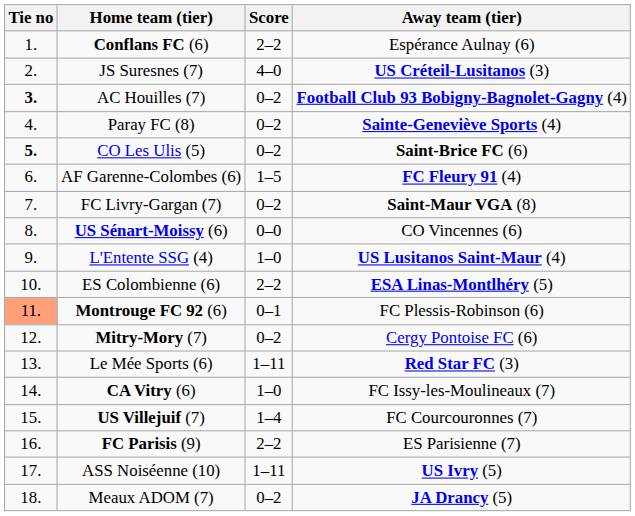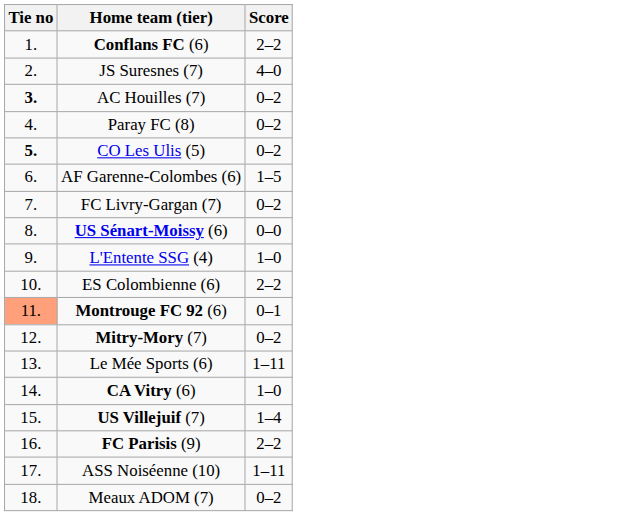 <table class="wikitable" style="text-align: center">
 <tr>
 <th>Tie no</th>
 <th>Home team (tier)</th>
 <th>Score</th>
-<th>Away team (tier)</th>
 </tr>
 <tr>
 <td>1.</td>
 <td><strong>Conflans FC</strong> (6)</td>
 <td>2–2 </td>
-<td>Espérance Aulnay (6)</td>
 </tr>
 <tr>
 <td>2.</td>
 <td>JS Suresnes (7)</td>
 <td>4–0</td>
-<td><strong><a href='#'>US Créteil-Lusitanos</a></strong> (3)</td>
 </tr>
 <tr>
 <td><strong>3.</strong></td>
 <td>AC Houilles (7)</td>
 <td>0–2</td>
-<td><strong><a href='#'>Football Club 93 Bobigny-Bagnolet-Gagny</a></strong> (4)</td>
 </tr>
 <tr>
 <td>4.</td>
 <td>Paray FC (8)</td>
 <td>0–2</td>
-<td><strong><a href='#'>Sainte-Geneviève Sports</a></strong> (4)</td>
 </tr>
 <tr>
 <td><strong>5.</strong></td>
 <td><a href='#'>CO Les Ulis</a> (5)</td>
 <td>0–2</td>
-<td><strong>Saint-Brice FC</strong> (6)</td>
 </tr>
 <tr>
 <td>6.</td>
 <td>AF Garenne-Colombes (6)</td>
 <td>1–5</td>
-<td><strong><a href='#'>FC Fleury 91</a></strong> (4)</td>
 </tr>
 <tr>
 <td>7.</td>
 <td>FC Livry-Gargan (7)</td>
 <td>0–2</td>
-<td><strong>Saint-Maur VGA</strong> (8)</td>
 </tr>
 <tr>
 <td>8.</td>
 <td><strong><a href='#'>US Sénart-Moissy</a></strong> (6)</td>
 <td>0–0 </td>
-<td>CO Vincennes (6)</td>
 </tr>
 <tr>
 <td>9.</td>
 <td><a href='#'>L'Entente SSG</a> (4)</td>
 <td>1–0</td>
-<td><strong><a href='#'>US Lusitanos Saint-Maur</a></strong> (4)</td>
 </tr>
 <tr>
 <td>10.</td>
 <td>ES Colombienne (6)</td>
 <td>2–2 </td>
-<td><strong><a href='#'>ESA Linas-Montlhéry</a></strong> (5)</td>
 </tr>
 <tr>
 <td style="background: lightsalmon;">11.</td>
 <td><strong>Montrouge FC 92</strong> (6)</td>
 <td>0–1</td>
-<td>FC Plessis-Robinson (6)</td>
 </tr>
 <tr>
 <td>12.</td>
 <td><strong>Mitry-Mory</strong> (7)</td>
 <td>0–2</td>
-<td><a href='#'>Cergy Pontoise FC</a> (6)</td>
 </tr>
 <tr>
 <td>13.</td>
 <td>Le Mée Sports (6)</td>
 <td>1–11</td>
-<td><strong><a href='#'>Red Star FC</a></strong> (3)</td>
 </tr>
 <tr>
 <td>14.</td>
 <td><strong>CA Vitry</strong> (6)</td>
 <td>1–0</td>
-<td>FC Issy-les-Moulineaux (7)</td>
 </tr>
 <tr>
 <td>15.</td>
 <td><strong>US Villejuif</strong> (7)</td>
 <td>1–4</td>
-<td>FC Courcouronnes (7)</td>
 </tr>
 <tr>
 <td>16.</td>
 <td><strong>FC Parisis</strong> (9)</td>
 <td>2–2 </td>
-<td>ES Parisienne (7)</td>
 </tr>
 <tr>
 <td>17.</td>
 <td>ASS Noiséenne (10)</td>
 <td>1–11</td>
-<td><strong><a href='#'>US Ivry</a></strong> (5)</td>
 </tr>
 <tr>
 <td>18.</td>
 <td>Meaux ADOM (7)</td>
 <td>0–2</td>
-<td><strong><a href='#'>JA Drancy</a></strong> (5)</td>
 </tr>
 </table>
